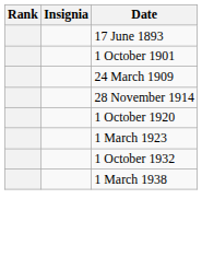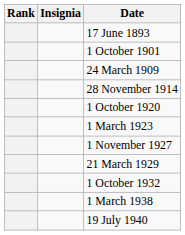 <table class="wikitable plainrowheaders">
 <tr>
 <th scope="col">Rank</th>
 <th scope="col">Insignia</th>
 <th scope="col">Date</th>
 </tr>
 <tr>
 <th scope="row"></th>
 <td></td>
 <td>17 June 1893</td>
 </tr>
 <tr>
 <th scope="row"></th>
 <td></td>
 <td>1 October 1901</td>
 </tr>
 <tr>
 <th scope="row"></th>
 <td></td>
 <td>24 March 1909</td>
 </tr>
 <tr>
 <th scope="row"></th>
 <td></td>
 <td>28 November 1914</td>
 </tr>
 <tr>
 <th scope="row"></th>
 <td></td>
 <td>1 October 1920</td>
 </tr>
 <tr>
 <th scope="row"></th>
 <td></td>
 <td>1 March 1923</td>
 </tr>
 <tr>
 <th scope="row"></th>
 <td></td>
+<td>1 November 1927</td>
+</tr>
+<tr>
+<th scope="row"></th>
+<td></td>
+<td>21 March 1929</td>
+</tr>
+<tr>
+<th scope="row"></th>
+<td></td>
 <td>1 October 1932</td>
 </tr>
 <tr>
 <th scope="row"></th>
 <td></td>
 <td>1 March 1938</td>
 </tr>
+<tr>
+<th scope="row"></th>
+<td></td>
+<td>19 July 1940</td>
+</tr>
 </table>
